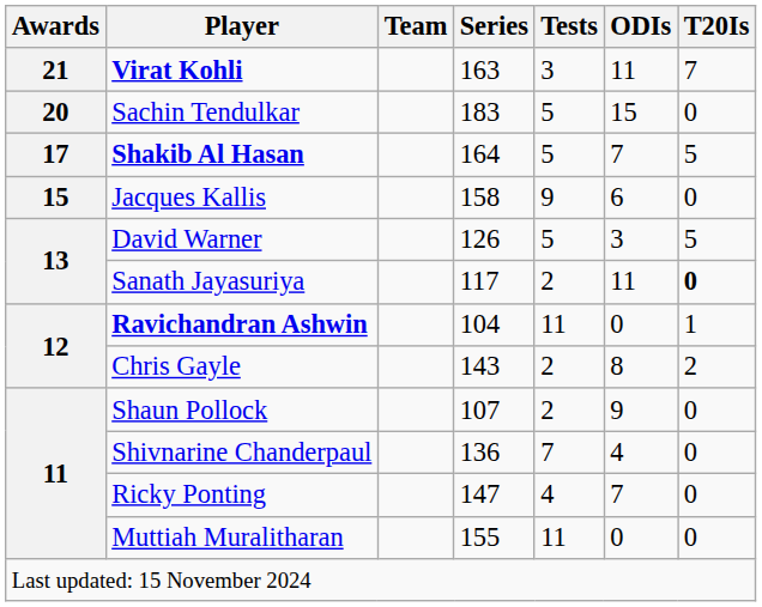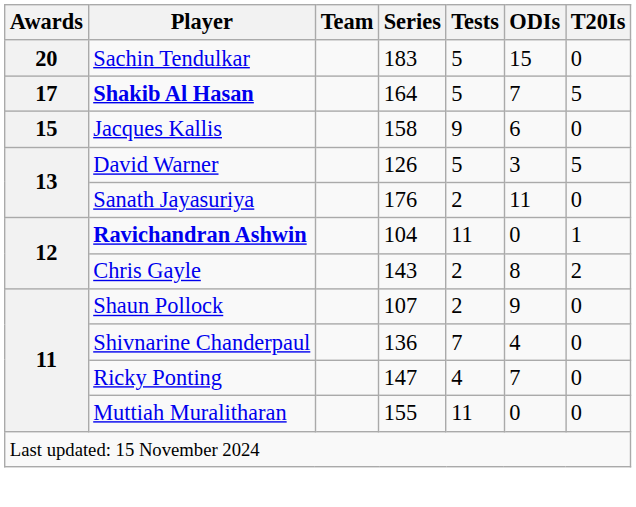 <table class="wikitable">
 <tr>
 <th>Awards</th>
 <th>Player</th>
 <th>Team</th>
 <th>Series</th>
 <th>Tests</th>
 <th>ODIs</th>
 <th>T20Is</th>
-</tr>
-<tr>
-<th>21</th>
-<td><strong><a href='#'>Virat Kohli</a></strong></td>
-<td></td>
-<td>163</td>
-<td>3</td>
-<td>11</td>
-<td>7</td>
 </tr>
 <tr>
 <th>20</th>
 <td><a href='#'>Sachin Tendulkar</a></td>
 <td></td>
 <td>183</td>
 <td>5</td>
 <td>15</td>
 <td>0</td>
 </tr>
 <tr>
 <th>17</th>
 <td><strong><a href='#'>Shakib Al Hasan</a></strong></td>
 <td></td>
 <td>164</td>
 <td>5</td>
 <td>7</td>
 <td>5</td>
 </tr>
 <tr>
 <th>15</th>
 <td><a href='#'>Jacques Kallis</a></td>
 <td></td>
 <td>158</td>
 <td>9</td>
 <td>6</td>
 <td>0</td>
 </tr>
 <tr>
 <th rowspan=2>13</th>
 <td><a href='#'>David Warner</a></td>
 <td></td>
 <td>126</td>
 <td>5</td>
 <td>3</td>
 <td>5</td>
 </tr>
 <tr>
 <td><a href='#'>Sanath Jayasuriya</a></td>
 <td></td>
-<td>117</td>
+<td>176</td>
 <td>2</td>
 <td>11</td>
-<td><strong>0</strong></td>
+<td>0</td>
 </tr>
 <tr>
 <th rowspan=2>12</th>
 <td><strong><a href='#'>Ravichandran Ashwin</a></strong></td>
 <td></td>
 <td>104</td>
 <td>11</td>
 <td>0</td>
 <td>1</td>
 </tr>
 <tr>
 <td><a href='#'>Chris Gayle</a></td>
 <td></td>
 <td>143</td>
 <td>2</td>
 <td>8</td>
 <td>2</td>
 </tr>
 <tr>
 <th rowspan=4>11</th>
 <td><a href='#'>Shaun Pollock</a></td>
 <td></td>
 <td>107</td>
 <td>2</td>
 <td>9</td>
 <td>0</td>
 </tr>
 <tr>
 <td><a href='#'>Shivnarine Chanderpaul</a></td>
 <td></td>
 <td>136</td>
 <td>7</td>
 <td>4</td>
 <td>0</td>
 </tr>
 <tr>
 <td><a href='#'>Ricky Ponting</a></td>
 <td></td>
 <td>147</td>
 <td>4</td>
 <td>7</td>
 <td>0</td>
 </tr>
 <tr>
 <td><a href='#'>Muttiah Muralitharan</a></td>
 <td></td>
 <td>155</td>
 <td>11</td>
 <td>0</td>
 <td>0</td>
 </tr>
 <tr>
 <td colspan=7><small>Last updated: 15 November 2024</small></td>
 </tr>
 </table>
